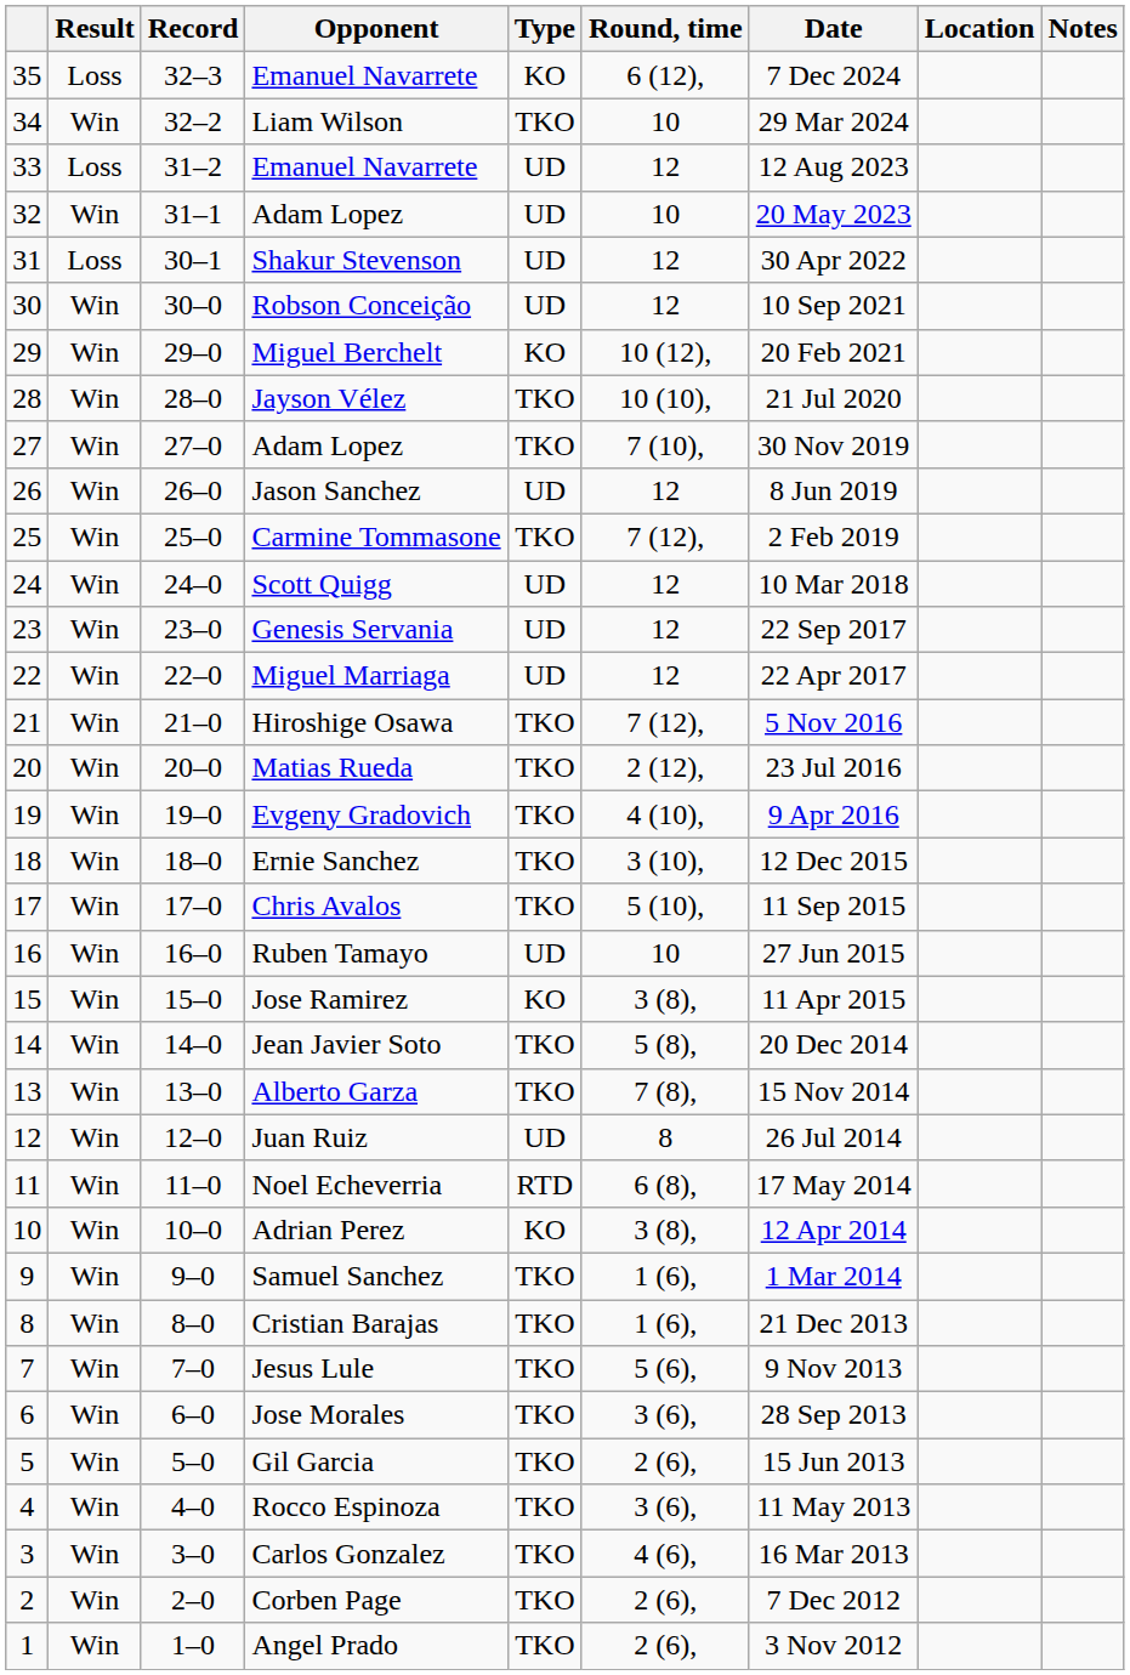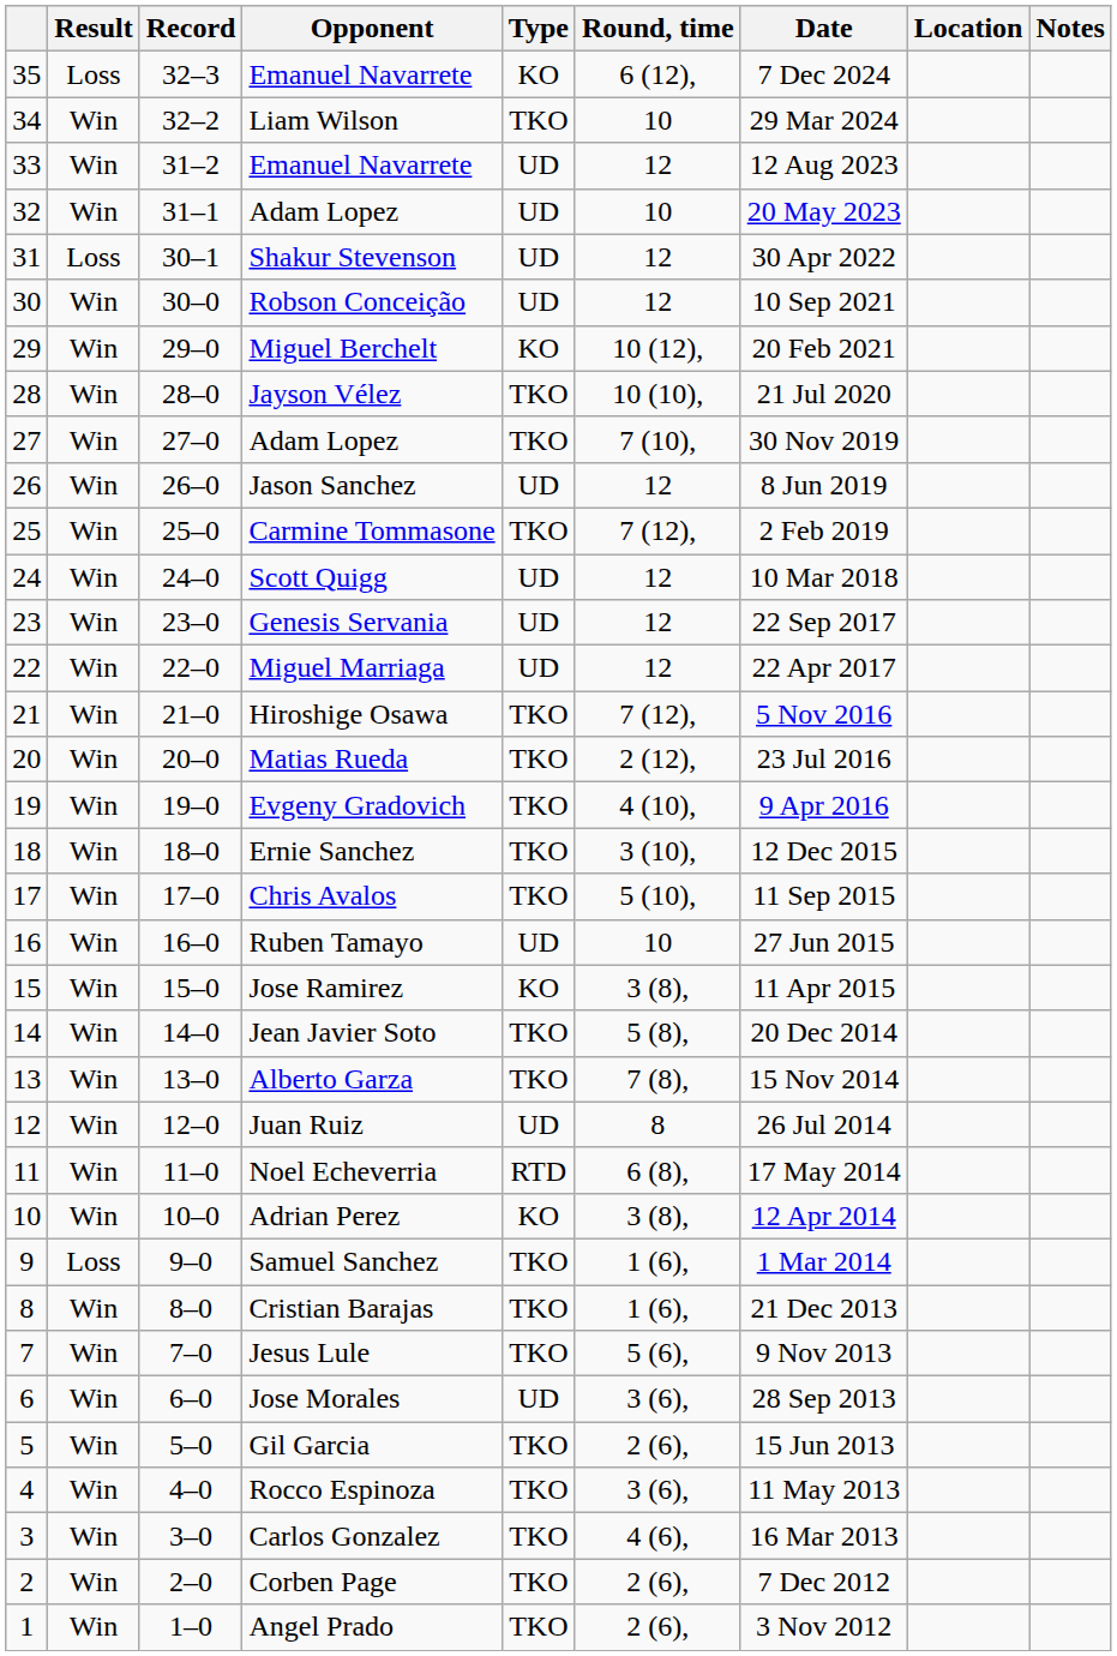 <table class=wikitable style=text-align:center>
 <tr>
 <th></th>
 <th>Result</th>
 <th>Record</th>
 <th>Opponent</th>
 <th>Type</th>
 <th>Round, time</th>
 <th>Date</th>
 <th>Location</th>
 <th>Notes</th>
 </tr>
 <tr>
 <td>35</td>
 <td>Loss</td>
 <td>32–3</td>
 <td align=left><a href='#'>Emanuel Navarrete</a></td>
 <td>KO</td>
 <td>6 (12), </td>
 <td>7 Dec 2024</td>
 <td align=left></td>
 <td align=left></td>
 </tr>
 <tr>
 <td>34</td>
 <td>Win</td>
 <td>32–2</td>
 <td align=left>Liam Wilson</td>
 <td>TKO</td>
 <td>10</td>
 <td>29 Mar 2024</td>
 <td align=left></td>
 <td align=left></td>
 </tr>
 <tr>
 <td>33</td>
-<td>Loss</td>
+<td>Win</td>
 <td>31–2</td>
 <td align=left><a href='#'>Emanuel Navarrete</a></td>
 <td>UD</td>
 <td>12</td>
 <td>12 Aug 2023</td>
 <td align=left></td>
 <td align=left></td>
 </tr>
 <tr>
 <td>32</td>
 <td>Win</td>
 <td>31–1</td>
 <td align=left>Adam Lopez</td>
 <td>UD</td>
 <td>10</td>
 <td><a href='#'>20 May 2023</a></td>
 <td align=left></td>
 <td align=left></td>
 </tr>
 <tr>
 <td>31</td>
 <td>Loss</td>
 <td>30–1</td>
 <td align=left><a href='#'>Shakur Stevenson</a></td>
 <td>UD</td>
 <td>12</td>
 <td>30 Apr 2022</td>
 <td align=left></td>
 <td align=left></td>
 </tr>
 <tr>
 <td>30</td>
 <td>Win</td>
 <td>30–0</td>
 <td align=left><a href='#'>Robson Conceição</a></td>
 <td>UD</td>
 <td>12</td>
 <td>10 Sep 2021</td>
 <td align=left></td>
 <td align=left></td>
 </tr>
 <tr>
 <td>29</td>
 <td>Win</td>
 <td>29–0</td>
 <td align=left><a href='#'>Miguel Berchelt</a></td>
 <td>KO</td>
 <td>10 (12), </td>
 <td>20 Feb 2021</td>
 <td align=left></td>
 <td align=left></td>
 </tr>
 <tr>
 <td>28</td>
 <td>Win</td>
 <td>28–0</td>
 <td align=left><a href='#'>Jayson Vélez</a></td>
 <td>TKO</td>
 <td>10 (10), </td>
 <td>21 Jul 2020</td>
 <td align=left></td>
 <td align=left></td>
 </tr>
 <tr>
 <td>27</td>
 <td>Win</td>
 <td>27–0</td>
 <td align=left>Adam Lopez</td>
 <td>TKO</td>
 <td>7 (10), </td>
 <td>30 Nov 2019</td>
 <td align=left></td>
 <td align=left></td>
 </tr>
 <tr>
 <td>26</td>
 <td>Win</td>
 <td>26–0</td>
 <td align=left>Jason Sanchez</td>
 <td>UD</td>
 <td>12</td>
 <td>8 Jun 2019</td>
 <td align=left></td>
 <td align=left></td>
 </tr>
 <tr>
 <td>25</td>
 <td>Win</td>
 <td>25–0</td>
 <td align=left><a href='#'>Carmine Tommasone</a></td>
 <td>TKO</td>
 <td>7 (12), </td>
 <td>2 Feb 2019</td>
 <td align=left></td>
 <td align=left></td>
 </tr>
 <tr>
 <td>24</td>
 <td>Win</td>
 <td>24–0</td>
 <td align=left><a href='#'>Scott Quigg</a></td>
 <td>UD</td>
 <td>12</td>
 <td>10 Mar 2018</td>
 <td align=left></td>
 <td align=left></td>
 </tr>
 <tr>
 <td>23</td>
 <td>Win</td>
 <td>23–0</td>
 <td align=left><a href='#'>Genesis Servania</a></td>
 <td>UD</td>
 <td>12</td>
 <td>22 Sep 2017</td>
 <td align=left></td>
 <td align=left></td>
 </tr>
 <tr>
 <td>22</td>
 <td>Win</td>
 <td>22–0</td>
 <td align=left><a href='#'>Miguel Marriaga</a></td>
 <td>UD</td>
 <td>12</td>
 <td>22 Apr 2017</td>
 <td align=left></td>
 <td align=left></td>
 </tr>
 <tr>
 <td>21</td>
 <td>Win</td>
 <td>21–0</td>
 <td align=left>Hiroshige Osawa</td>
 <td>TKO</td>
 <td>7 (12), </td>
 <td><a href='#'>5 Nov 2016</a></td>
 <td align=left></td>
 <td align=left></td>
 </tr>
 <tr>
 <td>20</td>
 <td>Win</td>
 <td>20–0</td>
 <td align=left><a href='#'>Matias Rueda</a></td>
 <td>TKO</td>
 <td>2 (12), </td>
 <td>23 Jul 2016</td>
 <td align=left></td>
 <td align=left></td>
 </tr>
 <tr>
 <td>19</td>
 <td>Win</td>
 <td>19–0</td>
 <td align=left><a href='#'>Evgeny Gradovich</a></td>
 <td>TKO</td>
 <td>4 (10), </td>
 <td><a href='#'>9 Apr 2016</a></td>
 <td align=left></td>
 <td align=left></td>
 </tr>
 <tr>
 <td>18</td>
 <td>Win</td>
 <td>18–0</td>
 <td align=left>Ernie Sanchez</td>
 <td>TKO</td>
 <td>3 (10), </td>
 <td>12 Dec 2015</td>
 <td align=left></td>
 <td align=left></td>
 </tr>
 <tr>
 <td>17</td>
 <td>Win</td>
 <td>17–0</td>
 <td align=left><a href='#'>Chris Avalos</a></td>
 <td>TKO</td>
 <td>5 (10), </td>
 <td>11 Sep 2015</td>
 <td align=left></td>
 <td align=left></td>
 </tr>
 <tr>
 <td>16</td>
 <td>Win</td>
 <td>16–0</td>
 <td align=left>Ruben Tamayo</td>
 <td>UD</td>
 <td>10</td>
 <td>27 Jun 2015</td>
 <td align=left></td>
 <td align=left></td>
 </tr>
 <tr>
 <td>15</td>
 <td>Win</td>
 <td>15–0</td>
 <td align=left>Jose Ramirez</td>
 <td>KO</td>
 <td>3 (8), </td>
 <td>11 Apr 2015</td>
 <td align=left></td>
 <td align=left></td>
 </tr>
 <tr>
 <td>14</td>
 <td>Win</td>
 <td>14–0</td>
 <td align=left>Jean Javier Soto</td>
 <td>TKO</td>
 <td>5 (8), </td>
 <td>20 Dec 2014</td>
 <td align=left></td>
 <td align=left></td>
 </tr>
 <tr>
 <td>13</td>
 <td>Win</td>
 <td>13–0</td>
 <td align=left><a href='#'>Alberto Garza</a></td>
 <td>TKO</td>
 <td>7 (8), </td>
 <td>15 Nov 2014</td>
 <td align=left></td>
 <td align=left></td>
 </tr>
 <tr>
 <td>12</td>
 <td>Win</td>
 <td>12–0</td>
 <td align=left>Juan Ruiz</td>
 <td>UD</td>
 <td>8</td>
 <td>26 Jul 2014</td>
 <td align=left></td>
 <td align=left></td>
 </tr>
 <tr>
 <td>11</td>
 <td>Win</td>
 <td>11–0</td>
 <td align=left>Noel Echeverria</td>
 <td>RTD</td>
 <td>6 (8), </td>
 <td>17 May 2014</td>
 <td align=left></td>
 <td align=left></td>
 </tr>
 <tr>
 <td>10</td>
 <td>Win</td>
 <td>10–0</td>
 <td align=left>Adrian Perez</td>
 <td>KO</td>
 <td>3 (8), </td>
 <td><a href='#'>12 Apr 2014</a></td>
 <td align=left></td>
 <td align=left></td>
 </tr>
 <tr>
 <td>9</td>
-<td>Win</td>
+<td>Loss</td>
 <td>9–0</td>
 <td align=left>Samuel Sanchez</td>
 <td>TKO</td>
 <td>1 (6), </td>
 <td><a href='#'>1 Mar 2014</a></td>
 <td align=left></td>
 <td align=left></td>
 </tr>
 <tr>
 <td>8</td>
 <td>Win</td>
 <td>8–0</td>
 <td align=left>Cristian Barajas</td>
 <td>TKO</td>
 <td>1 (6), </td>
 <td>21 Dec 2013</td>
 <td align=left></td>
 <td align=left></td>
 </tr>
 <tr>
 <td>7</td>
 <td>Win</td>
 <td>7–0</td>
 <td align=left>Jesus Lule</td>
 <td>TKO</td>
 <td>5 (6), </td>
 <td>9 Nov 2013</td>
 <td align=left></td>
 <td align=left></td>
 </tr>
 <tr>
 <td>6</td>
 <td>Win</td>
 <td>6–0</td>
 <td align=left>Jose Morales</td>
-<td>TKO</td>
+<td>UD</td>
 <td>3 (6), </td>
 <td>28 Sep 2013</td>
 <td align=left></td>
 <td align=left></td>
 </tr>
 <tr>
 <td>5</td>
 <td>Win</td>
 <td>5–0</td>
 <td align=left>Gil Garcia</td>
 <td>TKO</td>
 <td>2 (6), </td>
 <td>15 Jun 2013</td>
 <td align=left></td>
 <td align=left></td>
 </tr>
 <tr>
 <td>4</td>
 <td>Win</td>
 <td>4–0</td>
 <td align=left>Rocco Espinoza</td>
 <td>TKO</td>
 <td>3 (6), </td>
 <td>11 May 2013</td>
 <td align=left></td>
 <td align=left></td>
 </tr>
 <tr>
 <td>3</td>
 <td>Win</td>
 <td>3–0</td>
 <td align=left>Carlos Gonzalez</td>
 <td>TKO</td>
 <td>4 (6), </td>
 <td>16 Mar 2013</td>
 <td align=left></td>
 <td align=left></td>
 </tr>
 <tr>
 <td>2</td>
 <td>Win</td>
 <td>2–0</td>
 <td align=left>Corben Page</td>
 <td>TKO</td>
 <td>2 (6), </td>
 <td>7 Dec 2012</td>
 <td align=left></td>
 <td align=left></td>
 </tr>
 <tr>
 <td>1</td>
 <td>Win</td>
 <td>1–0</td>
 <td align=left>Angel Prado</td>
 <td>TKO</td>
 <td>2 (6), </td>
 <td>3 Nov 2012</td>
 <td align=left></td>
 <td align=left></td>
 </tr>
 </table>
